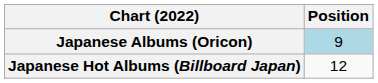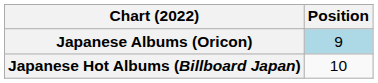 <table class="wikitable sortable plainrowheaders" style="text-align:center">
 <tr>
 <th scope="col">Chart (2022)</th>
 <th scope="col">Position</th>
 </tr>
 <tr>
 <th scope="row">Japanese Albums (Oricon)</th>
 <td style="background: lightblue;">9</td>
 </tr>
 <tr>
 <th scope="row">Japanese Hot Albums (<em>Billboard Japan</em>)</th>
-<td>12</td>
+<td>10</td>
 </tr>
 </table>
